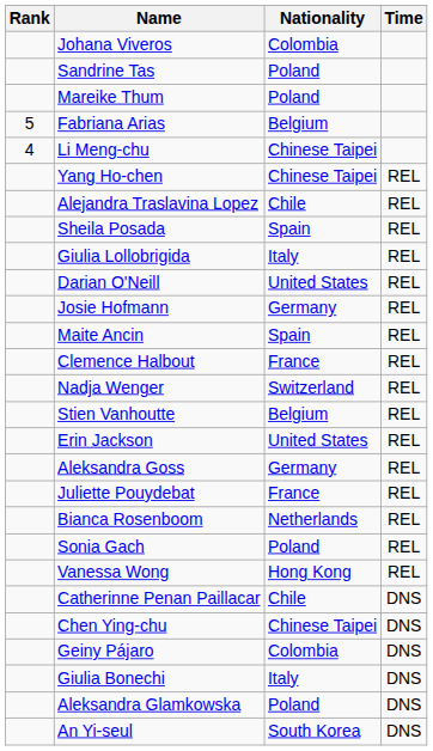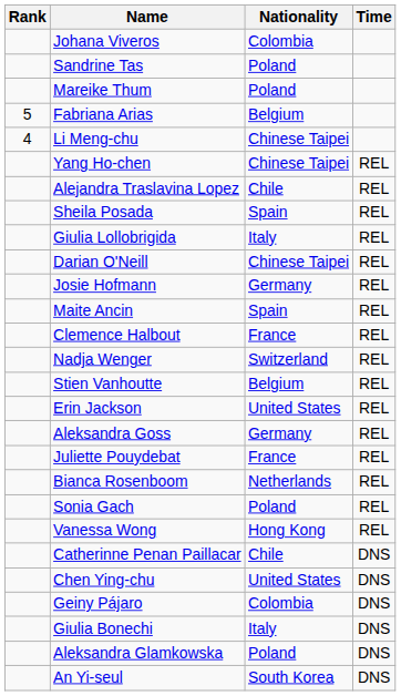 <table class="wikitable sortable" style="text-align:center">
 <tr>
 <th data-sort-type=number>Rank</th>
 <th>Name</th>
 <th>Nationality</th>
 <th>Time</th>
 </tr>
 <tr>
 <td></td>
 <td align=left><a href='#'>Johana Viveros</a></td>
 <td align=left> <a href='#'>Colombia</a></td>
 <td></td>
 </tr>
 <tr>
 <td></td>
 <td align=left><a href='#'>Sandrine Tas</a></td>
 <td align=left> <a href='#'>Poland</a></td>
 <td></td>
 </tr>
 <tr>
 <td></td>
 <td align=left><a href='#'>Mareike Thum</a></td>
 <td align=left> <a href='#'>Poland</a></td>
 <td></td>
 </tr>
 <tr>
 <td>5</td>
 <td align=left><a href='#'>Fabriana Arias</a></td>
 <td align=left> <a href='#'>Belgium</a></td>
 <td></td>
 </tr>
 <tr>
 <td>4</td>
 <td align=left><a href='#'>Li Meng-chu</a></td>
 <td align=left> <a href='#'>Chinese Taipei</a></td>
 <td></td>
 </tr>
 <tr>
 <td></td>
 <td align=left><a href='#'>Yang Ho-chen</a></td>
 <td align=left> <a href='#'>Chinese Taipei</a></td>
 <td>REL</td>
 </tr>
 <tr>
 <td></td>
 <td align=left><a href='#'>Alejandra Traslavina Lopez</a></td>
 <td align=left> <a href='#'>Chile</a></td>
 <td>REL</td>
 </tr>
 <tr>
 <td></td>
 <td align=left><a href='#'>Sheila Posada</a></td>
 <td align=left> <a href='#'>Spain</a></td>
 <td>REL</td>
 </tr>
 <tr>
 <td></td>
 <td align=left><a href='#'>Giulia Lollobrigida</a></td>
 <td align=left> <a href='#'>Italy</a></td>
 <td>REL</td>
 </tr>
 <tr>
 <td></td>
 <td align=left><a href='#'>Darian O'Neill</a></td>
-<td align=left> <a href='#'>United States</a></td>
+<td align=left> <a href='#'>Chinese Taipei</a></td>
 <td>REL</td>
 </tr>
 <tr>
 <td></td>
 <td align=left><a href='#'>Josie Hofmann</a></td>
 <td align=left> <a href='#'>Germany</a></td>
 <td>REL</td>
 </tr>
 <tr>
 <td></td>
 <td align=left><a href='#'>Maite Ancin</a></td>
 <td align=left> <a href='#'>Spain</a></td>
 <td>REL</td>
 </tr>
 <tr>
 <td></td>
 <td align=left><a href='#'>Clemence Halbout</a></td>
 <td align=left> <a href='#'>France</a></td>
 <td>REL</td>
 </tr>
 <tr>
 <td></td>
 <td align=left><a href='#'>Nadja Wenger</a></td>
 <td align=left> <a href='#'>Switzerland</a></td>
 <td>REL</td>
 </tr>
 <tr>
 <td></td>
 <td align=left><a href='#'>Stien Vanhoutte</a></td>
 <td align=left> <a href='#'>Belgium</a></td>
 <td>REL</td>
 </tr>
 <tr>
 <td></td>
 <td align=left><a href='#'>Erin Jackson</a></td>
 <td align=left> <a href='#'>United States</a></td>
 <td>REL</td>
 </tr>
 <tr>
 <td></td>
 <td align=left><a href='#'>Aleksandra Goss</a></td>
 <td align=left> <a href='#'>Germany</a></td>
 <td>REL</td>
 </tr>
 <tr>
 <td></td>
 <td align=left><a href='#'>Juliette Pouydebat</a></td>
 <td align=left> <a href='#'>France</a></td>
 <td>REL</td>
 </tr>
 <tr>
 <td></td>
 <td align=left><a href='#'>Bianca Rosenboom</a></td>
 <td align=left> <a href='#'>Netherlands</a></td>
 <td>REL</td>
 </tr>
 <tr>
 <td></td>
 <td align=left><a href='#'>Sonia Gach</a></td>
 <td align=left> <a href='#'>Poland</a></td>
 <td>REL</td>
 </tr>
 <tr>
 <td></td>
 <td align=left><a href='#'>Vanessa Wong</a></td>
 <td align=left> <a href='#'>Hong Kong</a></td>
 <td>REL</td>
 </tr>
 <tr>
 <td></td>
 <td align=left><a href='#'>Catherinne Penan Paillacar</a></td>
 <td align=left> <a href='#'>Chile</a></td>
 <td>DNS</td>
 </tr>
 <tr>
 <td></td>
 <td align=left><a href='#'>Chen Ying-chu</a></td>
-<td align=left> <a href='#'>Chinese Taipei</a></td>
+<td align=left> <a href='#'>United States</a></td>
 <td>DNS</td>
 </tr>
 <tr>
 <td></td>
 <td align=left><a href='#'>Geiny Pájaro</a></td>
 <td align=left> <a href='#'>Colombia</a></td>
 <td>DNS</td>
 </tr>
 <tr>
 <td></td>
 <td align=left><a href='#'>Giulia Bonechi</a></td>
 <td align=left> <a href='#'>Italy</a></td>
 <td>DNS</td>
 </tr>
 <tr>
 <td></td>
 <td align=left><a href='#'>Aleksandra Glamkowska</a></td>
 <td align=left> <a href='#'>Poland</a></td>
 <td>DNS</td>
 </tr>
 <tr>
 <td></td>
 <td align=left><a href='#'>An Yi-seul</a></td>
 <td align=left> <a href='#'>South Korea</a></td>
 <td>DNS</td>
 </tr>
 </table>
